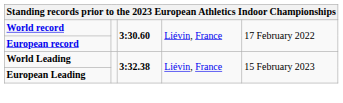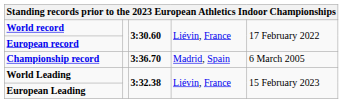 <table class="wikitable">
 <tr>
 <th colspan="5">Standing records prior to the 2023 European Athletics Indoor Championships</th>
 </tr>
 <tr>
 <td><strong><a href='#'>World record</a></strong></td>
 <td rowspan=2></td>
 <td rowspan=2><strong>3:30.60</strong></td>
 <td rowspan=2><a href='#'>Liévin</a>, <a href='#'>France</a></td>
 <td rowspan=2>17 February 2022</td>
 </tr>
 <tr>
 <td><strong><a href='#'>European record</a></strong></td>
 </tr>
 <tr>
+<td><strong><a href='#'>Championship record</a></strong></td>
+<td></td>
+<td><strong>3:36.70</strong></td>
+<td><a href='#'>Madrid</a>, <a href='#'>Spain</a></td>
+<td>6 March 2005</td>
+</tr>
+<tr>
 <td><strong>World Leading</strong></td>
 <td rowspan=2></td>
 <td rowspan=2><strong>3:32.38</strong></td>
 <td rowspan=2><a href='#'>Liévin</a>, <a href='#'>France</a></td>
 <td rowspan=2>15 February 2023</td>
 </tr>
 <tr>
 <td><strong>European Leading</strong></td>
 </tr>
 </table>
